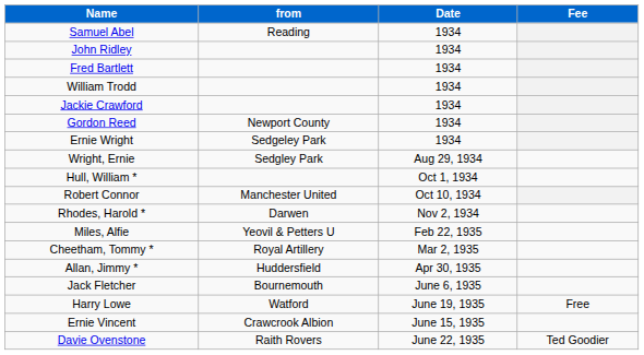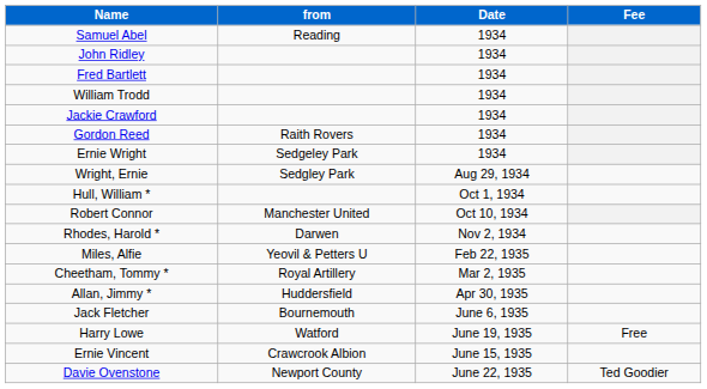 <table class="wikitable" style="text-align:center; font-size:90%; width:90%;">
 <tr>
 <th style="background:#0066CC; color:#FFFFFF; text-align:center;"><strong>Name</strong></th>
 <th style="background:#0066CC; color:#FFFFFF; text-align:center;">from</th>
 <th style="background:#0066CC; color:#FFFFFF; text-align:center;">Date</th>
 <th ! style="background:#0066CC; color:#FFFFFF; text-align:center;">Fee</th>
 </tr>
 <tr>
 <td><a href='#'>Samuel Abel</a></td>
 <td>Reading</td>
 <td>1934</td>
 <th></th>
 </tr>
 <tr>
 <td><a href='#'>John Ridley</a></td>
 <td></td>
 <td>1934</td>
 <th></th>
 </tr>
 <tr>
 <td><a href='#'>Fred Bartlett</a></td>
 <td></td>
 <td>1934</td>
 <th></th>
 </tr>
 <tr>
 <td>William Trodd</td>
 <td></td>
 <td>1934</td>
 <th></th>
 </tr>
 <tr>
 <td><a href='#'>Jackie Crawford</a></td>
 <td></td>
 <td>1934</td>
 <th></th>
 </tr>
 <tr>
 <td><a href='#'>Gordon Reed</a></td>
-<td>Newport County</td>
+<td>Raith Rovers</td>
 <td>1934</td>
 <th></th>
 </tr>
 <tr>
 <td>Ernie Wright</td>
 <td>Sedgeley Park</td>
 <td>1934</td>
 <th></th>
 </tr>
 <tr>
 <td>Wright, Ernie</td>
 <td>Sedgley Park</td>
 <td>Aug 29, 1934</td>
 <td></td>
 </tr>
 <tr>
 <td>Hull, William *</td>
 <td></td>
 <td>Oct 1, 1934</td>
 <td></td>
 </tr>
 <tr>
 <td>Robert Connor</td>
 <td>Manchester United</td>
 <td>Oct 10, 1934</td>
 <th></th>
 </tr>
 <tr>
 <td>Rhodes, Harold *</td>
 <td>Darwen</td>
 <td>Nov 2, 1934</td>
 <td></td>
 </tr>
 <tr>
 <td>Miles, Alfie</td>
 <td>Yeovil & Petters U</td>
 <td>Feb 22, 1935</td>
 <td></td>
 </tr>
 <tr>
 <td>Cheetham, Tommy *</td>
 <td>Royal Artillery</td>
 <td>Mar 2, 1935</td>
 <td></td>
 </tr>
 <tr>
 <td>Allan, Jimmy *</td>
 <td>Huddersfield</td>
 <td>Apr 30, 1935</td>
 <td></td>
 </tr>
 <tr>
 <td>Jack Fletcher</td>
 <td>Bournemouth</td>
 <td>June 6, 1935</td>
 <td></td>
 </tr>
 <tr>
 <td>Harry Lowe</td>
 <td>Watford</td>
 <td>June 19, 1935</td>
 <td>Free</td>
 </tr>
 <tr>
 <td>Ernie Vincent</td>
 <td>Crawcrook Albion</td>
 <td>June 15, 1935</td>
 <td></td>
 </tr>
 <tr>
 <td><a href='#'>Davie Ovenstone</a></td>
-<td>Raith Rovers</td>
+<td>Newport County</td>
 <td>June 22, 1935</td>
 <td>Ted Goodier</td>
 </tr>
 </table>
